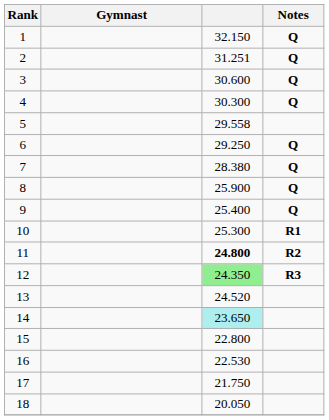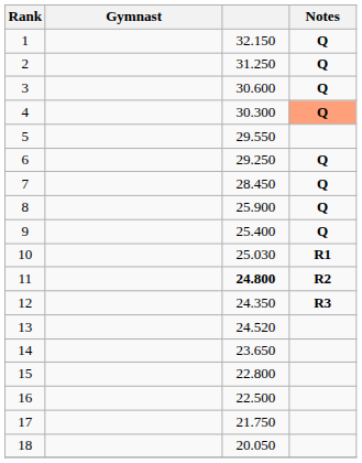 <table class="wikitable sortable" style="text-align:center; font-size:90%">
 <tr>
 <th scope="col" style="width:20px;">Rank</th>
 <th ! scope="col" style="width:170px;">Gymnast</th>
 <th ! scope="col" style="width:60px;"></th>
 <th ! scope="col" style="width:60px;">Notes</th>
 </tr>
 <tr>
 <td>1</td>
 <td align=left></td>
 <td>32.150</td>
 <td><strong>Q</strong></td>
 </tr>
 <tr>
 <td>2</td>
 <td align=left></td>
-<td>31.251</td>
+<td>31.250</td>
 <td><strong>Q</strong></td>
 </tr>
 <tr>
 <td>3</td>
 <td align=left></td>
 <td>30.600</td>
 <td><strong>Q</strong></td>
 </tr>
 <tr>
 <td>4</td>
 <td align=left></td>
 <td>30.300</td>
-<td><strong>Q</strong></td>
+<td style="background: lightsalmon;"><strong>Q</strong></td>
 </tr>
 <tr>
 <td>5</td>
 <td align=left></td>
-<td>29.558</td>
+<td>29.550</td>
 <td></td>
 </tr>
 <tr>
 <td>6</td>
 <td align=left></td>
 <td>29.250</td>
 <td><strong>Q</strong></td>
 </tr>
 <tr>
 <td>7</td>
 <td align=left></td>
-<td>28.380</td>
+<td>28.450</td>
 <td><strong>Q</strong></td>
 </tr>
 <tr>
 <td>8</td>
 <td align=left></td>
 <td>25.900</td>
 <td><strong>Q</strong></td>
 </tr>
 <tr>
 <td>9</td>
 <td align=left></td>
 <td>25.400</td>
 <td><strong>Q</strong></td>
 </tr>
 <tr>
 <td>10</td>
 <td align=left></td>
-<td>25.300</td>
+<td>25.030</td>
 <td><strong>R1</strong></td>
 </tr>
 <tr>
 <td>11</td>
 <td align=left></td>
 <td><strong>24.800</strong></td>
 <td><strong>R2</strong></td>
 </tr>
 <tr>
 <td>12</td>
 <td align=left></td>
-<td style="background: lightgreen;">24.350</td>
+<td>24.350</td>
 <td><strong>R3</strong></td>
 </tr>
 <tr>
 <td>13</td>
 <td align=left></td>
 <td>24.520</td>
 <td></td>
 </tr>
 <tr>
 <td>14</td>
 <td align=left></td>
-<td style="background: paleturquoise;">23.650</td>
+<td>23.650</td>
 <td></td>
 </tr>
 <tr>
 <td>15</td>
 <td align=left></td>
 <td>22.800</td>
 <td></td>
 </tr>
 <tr>
 <td>16</td>
 <td align=left></td>
-<td>22.530</td>
+<td>22.500</td>
 <td></td>
 </tr>
 <tr>
 <td>17</td>
 <td align=left></td>
 <td>21.750</td>
 <td></td>
 </tr>
 <tr>
 <td>18</td>
 <td align=left></td>
 <td>20.050</td>
 <td></td>
 </tr>
 <tr>
 </tr>
 </table>
